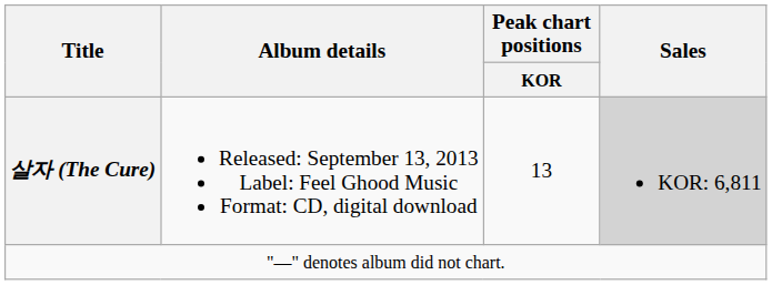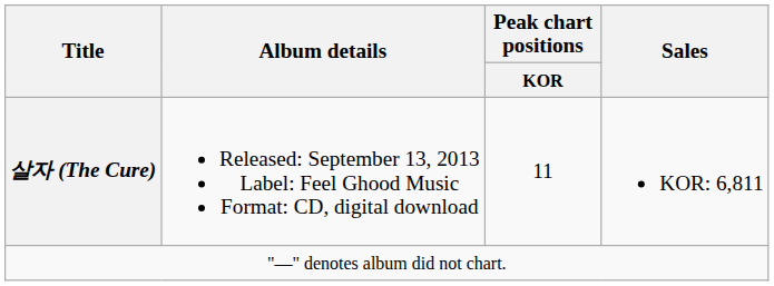 <table class="wikitable plainrowheaders" style="text-align:center;">
 <tr>
 <th scope="col" rowspan="2">Title</th>
 <th scope="col" rowspan="2">Album details</th>
 <th scope="col" colspan="1" style="width:5em;">Peak chart positions</th>
 <th scope="col" rowspan="2">Sales</th>
 </tr>
 <tr>
 <th><small>KOR</small><br></th>
 </tr>
 <tr>
 <th scope="row"><em>살자 (The Cure)</em><br></th>
 <td><br><ul><li>Released: September 13, 2013</li><li>Label: Feel Ghood Music</li><li>Format: CD, digital download</li></ul></td>
-<td>13</td>
-<td style="background: lightgrey;"><br><ul><li>KOR: 6,811</li></ul></td>
+<td>11</td>
+<td><br><ul><li>KOR: 6,811</li></ul></td>
 </tr>
 <tr>
 <td colspan="4" align="center"><small>"—" denotes album did not chart.</small></td>
 </tr>
 </table>
